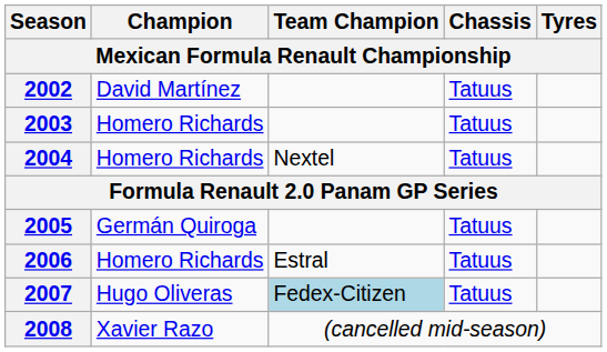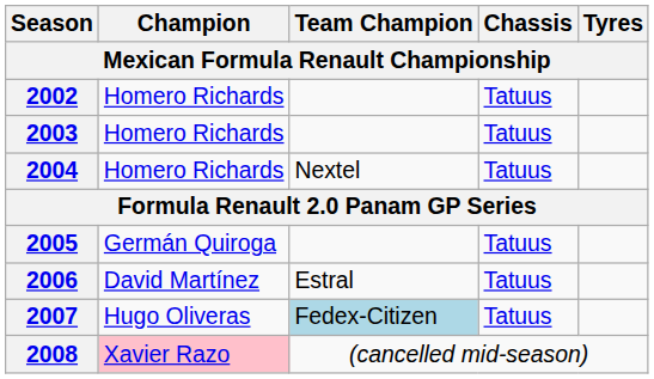 <table class="wikitable">
 <tr>
 <th>Season</th>
 <th>Champion</th>
 <th>Team Champion</th>
 <th>Chassis</th>
 <th>Tyres</th>
 </tr>
 <tr>
 <th colspan=5>Mexican Formula Renault Championship</th>
 </tr>
 <tr>
 <th><a href='#'>2002</a></th>
-<td> <a href='#'>David Martínez</a></td>
+<td> <a href='#'>Homero Richards</a></td>
 <td></td>
 <td><a href='#'>Tatuus</a></td>
 <td align="center"></td>
 </tr>
 <tr>
 <th><a href='#'>2003</a></th>
 <td> <a href='#'>Homero Richards</a></td>
 <td></td>
 <td><a href='#'>Tatuus</a></td>
 <td align="center"></td>
 </tr>
 <tr>
 <th><a href='#'>2004</a></th>
 <td> <a href='#'>Homero Richards</a></td>
 <td> Nextel</td>
 <td><a href='#'>Tatuus</a></td>
 <td align="center"></td>
 </tr>
 <tr>
 <th colspan=5>Formula Renault 2.0 Panam GP Series</th>
 </tr>
 <tr>
 <th><a href='#'>2005</a></th>
 <td> <a href='#'>Germán Quiroga</a></td>
 <td></td>
 <td><a href='#'>Tatuus</a></td>
 <td align="center"></td>
 </tr>
 <tr>
 <th><a href='#'>2006</a></th>
-<td> <a href='#'>Homero Richards</a></td>
+<td> <a href='#'>David Martínez</a></td>
 <td> Estral</td>
 <td><a href='#'>Tatuus</a></td>
 <td align="center"></td>
 </tr>
 <tr>
 <th><a href='#'>2007</a></th>
 <td> <a href='#'>Hugo Oliveras</a></td>
 <td style="background: lightblue;"> Fedex-Citizen</td>
 <td><a href='#'>Tatuus</a></td>
 <td align="center"></td>
 </tr>
 <tr>
 <th><a href='#'>2008</a></th>
-<td> <a href='#'>Xavier Razo</a></td>
+<td style="background: pink;"> <a href='#'>Xavier Razo</a></td>
 <td align=center colspan=3><em>(cancelled mid-season)</em></td>
 </tr>
 </table>
